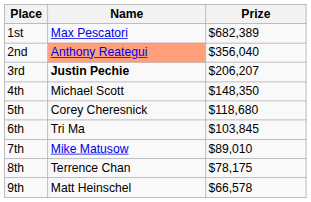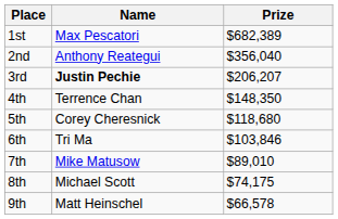 <table class="wikitable">
 <tr>
 <th width="50">Place</th>
 <th width="200">Name</th>
 <th width="125">Prize</th>
 </tr>
 <tr>
 <td>1st</td>
 <td><a href='#'>Max Pescatori</a></td>
 <td>$682,389</td>
 </tr>
 <tr>
 <td>2nd</td>
-<td style="background: lightsalmon;"><a href='#'>Anthony Reategui</a></td>
+<td><a href='#'>Anthony Reategui</a></td>
 <td>$356,040</td>
 </tr>
 <tr>
 <td>3rd</td>
 <td><strong>Justin Pechie</strong></td>
 <td>$206,207</td>
 </tr>
 <tr>
 <td>4th</td>
-<td>Michael Scott</td>
+<td>Terrence Chan</td>
 <td>$148,350</td>
 </tr>
 <tr>
 <td>5th</td>
 <td>Corey Cheresnick</td>
 <td>$118,680</td>
 </tr>
 <tr>
 <td>6th</td>
 <td>Tri Ma</td>
-<td>$103,845</td>
+<td>$103,846</td>
 </tr>
 <tr>
 <td>7th</td>
 <td><a href='#'>Mike Matusow</a></td>
 <td>$89,010</td>
 </tr>
 <tr>
 <td>8th</td>
-<td>Terrence Chan</td>
-<td>$78,175</td>
+<td>Michael Scott</td>
+<td>$74,175</td>
 </tr>
 <tr>
 <td>9th</td>
 <td>Matt Heinschel</td>
 <td>$66,578</td>
 </tr>
 </table>
